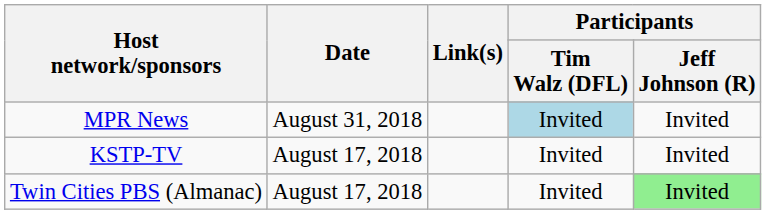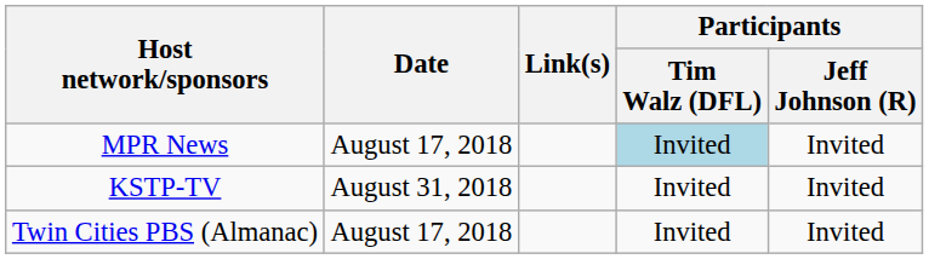 <table class="wikitable">
 <tr>
 <th rowspan="2">Host<br>network/sponsors</th>
 <th rowspan="2">Date</th>
 <th rowspan="2">Link(s)</th>
 <th colspan="3">Participants</th>
 </tr>
 <tr>
 <th>Tim<br>Walz (DFL)</th>
 <th>Jeff<br>Johnson (R)</th>
 </tr>
 <tr>
 <td align="center"><a href='#'>MPR News</a></td>
-<td align="center">August 31, 2018</td>
+<td align="center">August 17, 2018</td>
 <td align="center"></td>
 <td align="center" style="background: lightblue;">Invited</td>
 <td align="center">Invited</td>
 </tr>
 <tr>
 <td align="center"><a href='#'>KSTP-TV</a></td>
-<td align="center">August 17, 2018</td>
+<td align="center">August 31, 2018</td>
 <td align="center"></td>
 <td align="center">Invited</td>
 <td align="center">Invited</td>
 </tr>
 <tr>
 <td align="center"><a href='#'>Twin Cities PBS</a> (Almanac)</td>
 <td align="center">August 17, 2018</td>
 <td align="center"></td>
 <td align="center">Invited</td>
-<td align="center" style="background: lightgreen;">Invited</td>
+<td align="center">Invited</td>
 </tr>
 </table>
